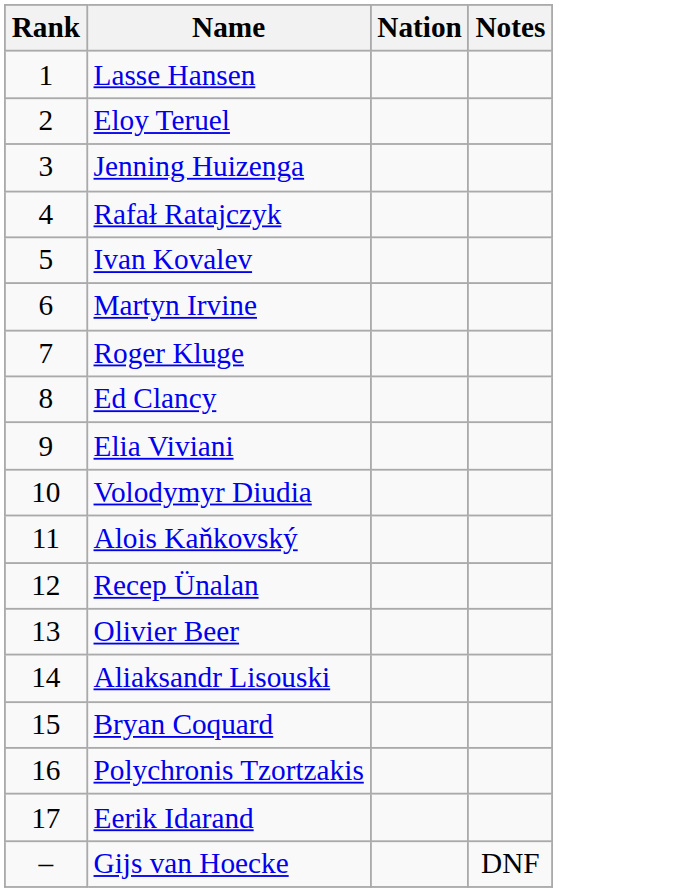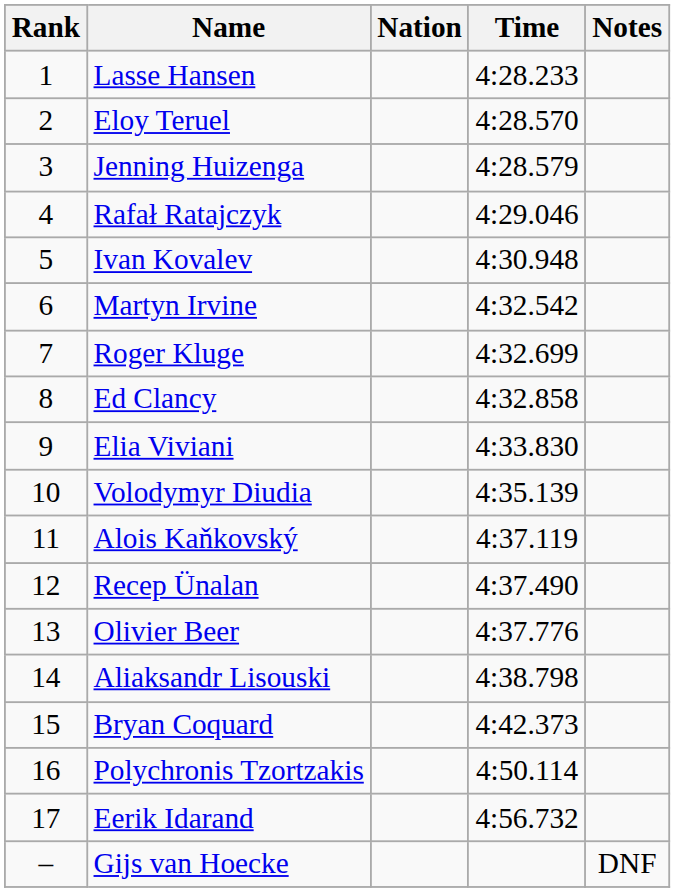 <table class="wikitable sortable" style="text-align:center">
 <tr>
 <th>Rank</th>
 <th>Name</th>
 <th>Nation</th>
+<th>Time</th>
 <th>Notes</th>
 </tr>
 <tr>
 <td>1</td>
 <td align=left><a href='#'>Lasse Hansen</a></td>
 <td align=left></td>
+<td>4:28.233</td>
 <td></td>
 </tr>
 <tr>
 <td>2</td>
 <td align=left><a href='#'>Eloy Teruel</a></td>
 <td align=left></td>
+<td>4:28.570</td>
 <td></td>
 </tr>
 <tr>
 <td>3</td>
 <td align=left><a href='#'>Jenning Huizenga</a></td>
 <td align=left></td>
+<td>4:28.579</td>
 <td></td>
 </tr>
 <tr>
 <td>4</td>
 <td align=left><a href='#'>Rafał Ratajczyk</a></td>
 <td align=left></td>
+<td>4:29.046</td>
 <td></td>
 </tr>
 <tr>
 <td>5</td>
 <td align=left><a href='#'>Ivan Kovalev</a></td>
 <td align=left></td>
+<td>4:30.948</td>
 <td></td>
 </tr>
 <tr>
 <td>6</td>
 <td align=left><a href='#'>Martyn Irvine</a></td>
 <td align=left></td>
+<td>4:32.542</td>
 <td></td>
 </tr>
 <tr>
 <td>7</td>
 <td align=left><a href='#'>Roger Kluge</a></td>
 <td align=left></td>
+<td>4:32.699</td>
 <td></td>
 </tr>
 <tr>
 <td>8</td>
 <td align=left><a href='#'>Ed Clancy</a></td>
 <td align=left></td>
+<td>4:32.858</td>
 <td></td>
 </tr>
 <tr>
 <td>9</td>
 <td align=left><a href='#'>Elia Viviani</a></td>
 <td align=left></td>
+<td>4:33.830</td>
 <td></td>
 </tr>
 <tr>
 <td>10</td>
 <td align=left><a href='#'>Volodymyr Diudia</a></td>
 <td align=left></td>
+<td>4:35.139</td>
 <td></td>
 </tr>
 <tr>
 <td>11</td>
 <td align=left><a href='#'>Alois Kaňkovský</a></td>
 <td align=left></td>
+<td>4:37.119</td>
 <td></td>
 </tr>
 <tr>
 <td>12</td>
 <td align=left><a href='#'>Recep Ünalan</a></td>
 <td align=left></td>
+<td>4:37.490</td>
 <td></td>
 </tr>
 <tr>
 <td>13</td>
 <td align=left><a href='#'>Olivier Beer</a></td>
 <td align=left></td>
+<td>4:37.776</td>
 <td></td>
 </tr>
 <tr>
 <td>14</td>
 <td align=left><a href='#'>Aliaksandr Lisouski</a></td>
 <td align=left></td>
+<td>4:38.798</td>
 <td></td>
 </tr>
 <tr>
 <td>15</td>
 <td align=left><a href='#'>Bryan Coquard</a></td>
 <td align=left></td>
+<td>4:42.373</td>
 <td></td>
 </tr>
 <tr>
 <td>16</td>
 <td align=left><a href='#'>Polychronis Tzortzakis</a></td>
 <td align=left></td>
+<td>4:50.114</td>
 <td></td>
 </tr>
 <tr>
 <td>17</td>
 <td align=left><a href='#'>Eerik Idarand</a></td>
 <td align=left></td>
+<td>4:56.732</td>
 <td></td>
 </tr>
 <tr>
 <td>–</td>
 <td align=left><a href='#'>Gijs van Hoecke</a></td>
 <td align=left></td>
+<td></td>
 <td>DNF</td>
 </tr>
 </table>
